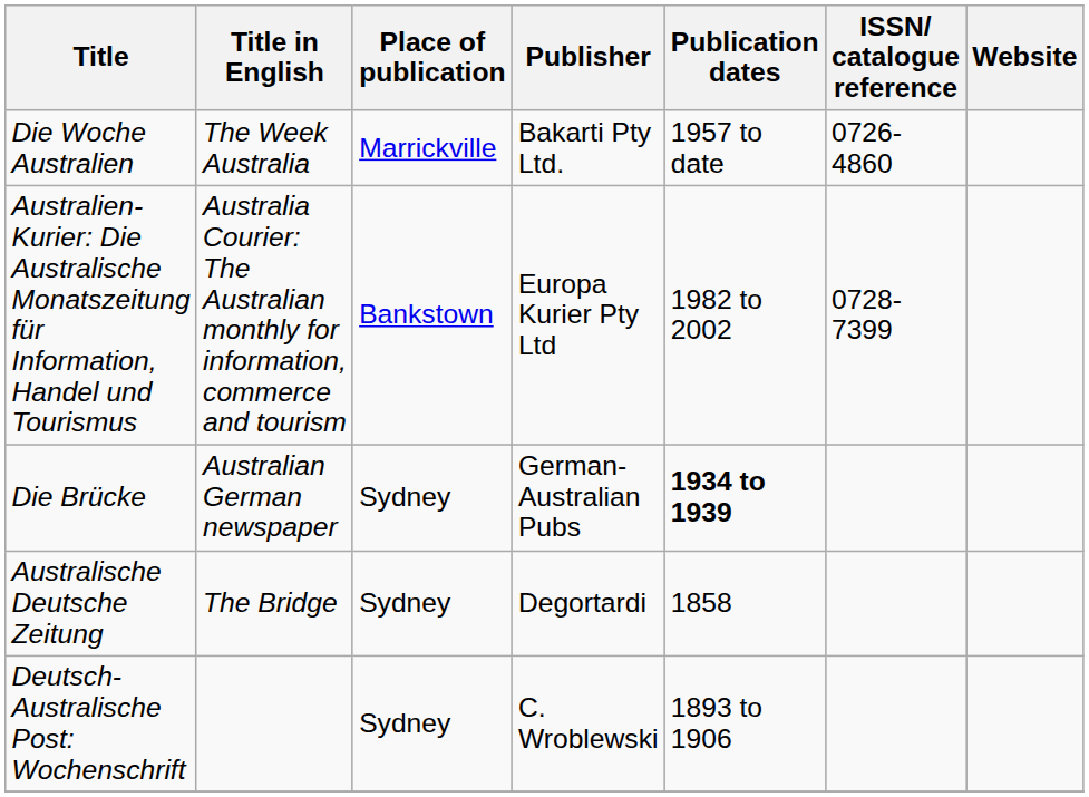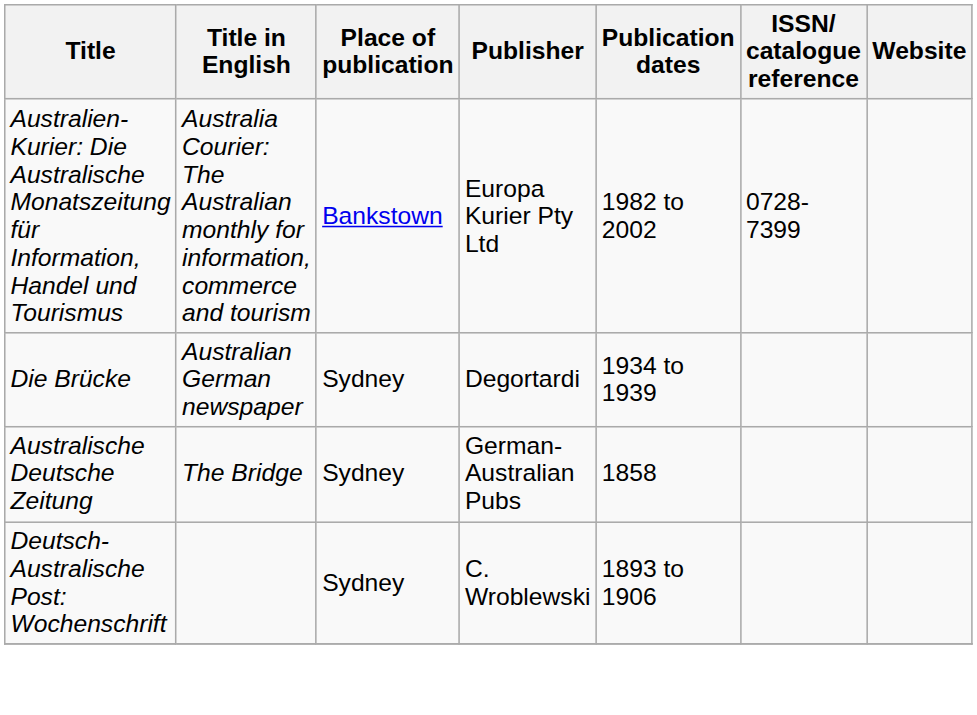 <table class="wikitable sortable">
 <tr>
 <th>Title</th>
 <th>Title in English</th>
 <th>Place of publication</th>
 <th>Publisher</th>
 <th>Publication dates</th>
 <th>ISSN/ catalogue reference</th>
 <th>Website</th>
-</tr>
-<tr>
-<td><em>Die Woche Australien</em></td>
-<td><em>The Week Australia</em></td>
-<td><a href='#'>Marrickville</a></td>
-<td>Bakarti Pty Ltd.</td>
-<td>1957 to date</td>
-<td>0726-4860 </td>
-<td></td>
 </tr>
 <tr>
 <td><em>Australien-Kurier: Die Australische Monatszeitung für Information, Handel und Tourismus</em></td>
 <td><em>Australia Courier: The Australian monthly for information, commerce and tourism</em></td>
 <td><a href='#'>Bankstown</a></td>
 <td>Europa Kurier Pty Ltd</td>
 <td>1982 to 2002</td>
 <td>0728-7399 </td>
 <td></td>
 </tr>
 <tr>
 <td><em>Die Brücke</em></td>
 <td><em>Australian German newspaper</em></td>
 <td>Sydney</td>
-<td>German-Australian Pubs</td>
-<td><strong>1934 to 1939</strong></td>
+<td>Degortardi</td>
+<td>1934 to 1939</td>
 <td></td>
 <td></td>
 </tr>
 <tr>
 <td><em>Australische Deutsche Zeitung</em></td>
 <td><em>The Bridge</em></td>
 <td>Sydney</td>
-<td>Degortardi</td>
+<td>German-Australian Pubs</td>
 <td>1858</td>
 <td></td>
 <td></td>
 </tr>
 <tr>
 <td><em>Deutsch-Australische Post: Wochenschrift</em></td>
 <td></td>
 <td>Sydney</td>
 <td>C. Wroblewski</td>
 <td>1893 to 1906</td>
 <td></td>
 <td></td>
 </tr>
 <tr>
 </tr>
 </table>
